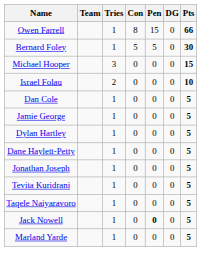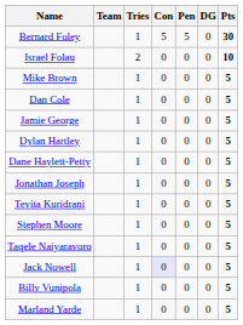 <table class="wikitable" style="font-size:90%;border:0;text-align:center;line-height:150%">
 <tr>
 <th>Name</th>
 <th>Team</th>
 <th>Tries</th>
 <th>Con</th>
 <th>Pen</th>
 <th>DG</th>
 <th>Pts</th>
 </tr>
 <tr>
-<td><a href='#'>Owen Farrell</a></td>
-<td></td>
-<td>1</td>
-<td>8</td>
-<td>15</td>
-<td>0</td>
-<td><strong>66</strong></td>
-</tr>
-<tr>
 <td><a href='#'>Bernard Foley</a></td>
 <td></td>
 <td>1</td>
 <td>5</td>
 <td>5</td>
 <td>0</td>
 <td><strong>30</strong></td>
 </tr>
 <tr>
-<td><a href='#'>Michael Hooper</a></td>
-<td></td>
-<td>3</td>
-<td>0</td>
-<td>0</td>
-<td>0</td>
-<td><strong>15</strong></td>
-</tr>
-<tr>
 <td><a href='#'>Israel Folau</a></td>
 <td></td>
 <td>2</td>
 <td>0</td>
 <td>0</td>
 <td>0</td>
 <td><strong>10</strong></td>
+</tr>
+<tr>
+<td><a href='#'>Mike Brown</a></td>
+<td></td>
+<td>1</td>
+<td>0</td>
+<td>0</td>
+<td>0</td>
+<td><strong>5</strong></td>
 </tr>
 <tr>
 <td><a href='#'>Dan Cole</a></td>
 <td></td>
 <td>1</td>
 <td>0</td>
 <td>0</td>
 <td>0</td>
 <td><strong>5</strong></td>
 </tr>
 <tr>
 <td><a href='#'>Jamie George</a></td>
 <td></td>
 <td>1</td>
 <td>0</td>
 <td>0</td>
 <td>0</td>
 <td><strong>5</strong></td>
 </tr>
 <tr>
 <td><a href='#'>Dylan Hartley</a></td>
 <td></td>
 <td>1</td>
 <td>0</td>
 <td>0</td>
 <td>0</td>
 <td><strong>5</strong></td>
 </tr>
 <tr>
 <td><a href='#'>Dane Haylett-Petty</a></td>
 <td></td>
 <td>1</td>
 <td>0</td>
 <td>0</td>
 <td>0</td>
 <td><strong>5</strong></td>
 </tr>
 <tr>
 <td><a href='#'>Jonathan Joseph</a></td>
 <td></td>
 <td>1</td>
 <td>0</td>
 <td>0</td>
 <td>0</td>
 <td><strong>5</strong></td>
 </tr>
 <tr>
 <td><a href='#'>Tevita Kuridrani</a></td>
 <td></td>
 <td>1</td>
 <td>0</td>
 <td>0</td>
 <td>0</td>
 <td><strong>5</strong></td>
 </tr>
 <tr>
+<td><a href='#'>Stephen Moore</a></td>
+<td></td>
+<td>1</td>
+<td>0</td>
+<td>0</td>
+<td>0</td>
+<td><strong>5</strong></td>
+</tr>
+<tr>
 <td><a href='#'>Taqele Naiyaravoro</a></td>
 <td></td>
 <td>1</td>
 <td>0</td>
 <td>0</td>
 <td>0</td>
 <td><strong>5</strong></td>
 </tr>
 <tr>
 <td><a href='#'>Jack Nowell</a></td>
 <td></td>
 <td>1</td>
+<td style="background: lavender;">0</td>
 <td>0</td>
-<td><strong>0</strong></td>
+<td>0</td>
+<td><strong>5</strong></td>
+</tr>
+<tr>
+<td><a href='#'>Billy Vunipola</a></td>
+<td></td>
+<td>1</td>
+<td>0</td>
+<td>0</td>
 <td>0</td>
 <td><strong>5</strong></td>
 </tr>
 <tr>
 <td><a href='#'>Marland Yarde</a></td>
 <td></td>
 <td>1</td>
 <td>0</td>
 <td>0</td>
 <td>0</td>
 <td><strong>5</strong></td>
 </tr>
 </table>
